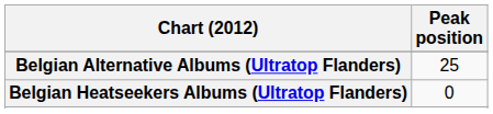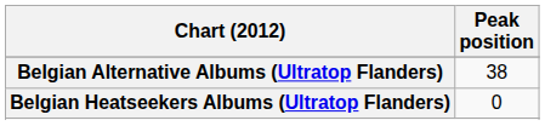 <table class="wikitable plainrowheaders sortable">
 <tr>
 <th scope="col">Chart (2012)</th>
 <th scope="col">Peak<br>position</th>
 </tr>
 <tr>
 </tr>
 <tr>
 <th scope="row">Belgian Alternative Albums (<a href='#'>Ultratop</a> Flanders)</th>
-<td align=center>25</td>
+<td align=center>38</td>
 </tr>
 <tr>
 <th scope="row">Belgian Heatseekers Albums (<a href='#'>Ultratop</a> Flanders)</th>
 <td align=center>0</td>
 </tr>
 <tr>
 </tr>
 <tr>
 </tr>
 <tr>
 </tr>
 <tr>
 </tr>
 <tr>
 </tr>
 <tr>
 </tr>
 </table>
